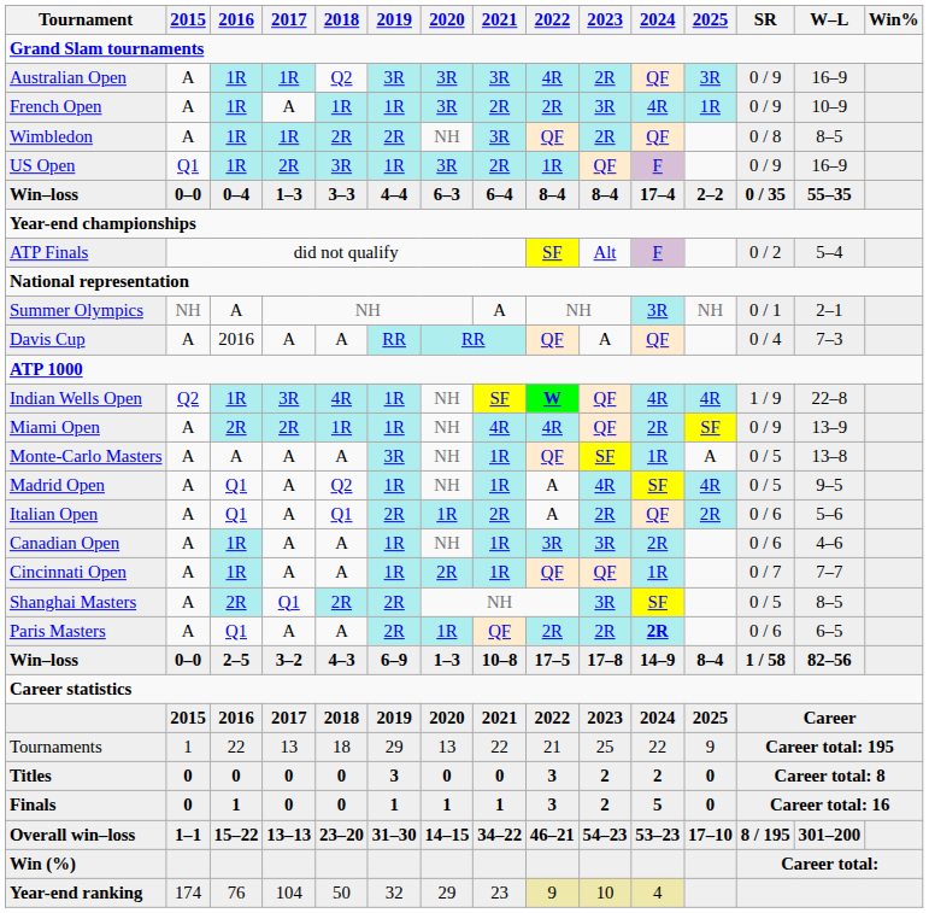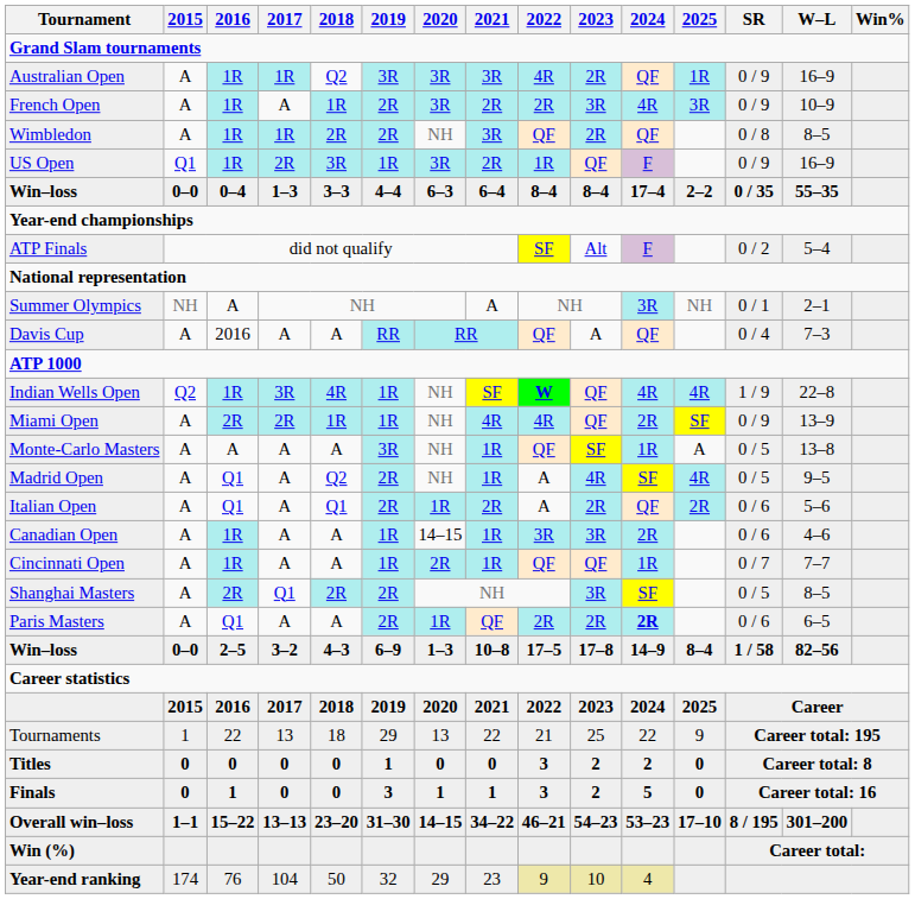 <table class="wikitable nowrap" style=text-align:center;font-size:96%>
 <tr>
 <th>Tournament</th>
 <th><a href='#'>2015</a></th>
 <th><a href='#'>2016</a></th>
 <th><a href='#'>2017</a></th>
 <th><a href='#'>2018</a></th>
 <th><a href='#'>2019</a></th>
 <th><a href='#'>2020</a></th>
 <th><a href='#'>2021</a></th>
 <th><a href='#'>2022</a></th>
 <th><a href='#'>2023</a></th>
 <th><a href='#'>2024</a></th>
 <th><a href='#'>2025</a></th>
 <th>SR</th>
 <th>W–L</th>
 <th>Win%</th>
 </tr>
 <tr>
 <td colspan="15" style="text-align:left"><a href='#'><strong>Grand Slam tournaments</strong></a></td>
 </tr>
 <tr>
 <td bgcolor=efefef align=left><a href='#'>Australian Open</a></td>
 <td>A</td>
 <td bgcolor=afeeee><a href='#'>1R</a></td>
 <td bgcolor=afeeee><a href='#'>1R</a></td>
 <td><a href='#'>Q2</a></td>
 <td bgcolor=afeeee><a href='#'>3R</a></td>
 <td bgcolor=afeeee><a href='#'>3R</a></td>
 <td bgcolor=afeeee><a href='#'>3R</a></td>
 <td bgcolor=afeeee><a href='#'>4R</a></td>
 <td bgcolor=afeeee><a href='#'>2R</a></td>
 <td bgcolor=ffebcd><a href='#'>QF</a></td>
-<td bgcolor=afeeee><a href='#'>3R</a></td>
+<td bgcolor=afeeee><a href='#'>1R</a></td>
 <td bgcolor=efefef>0 / 9</td>
 <td bgcolor=efefef>16–9</td>
 <td bgcolor=efefef></td>
 </tr>
 <tr>
 <td bgcolor=efefef align=left><a href='#'>French Open</a></td>
 <td>A</td>
 <td bgcolor=afeeee><a href='#'>1R</a></td>
 <td>A</td>
 <td bgcolor=afeeee><a href='#'>1R</a></td>
-<td bgcolor=afeeee><a href='#'>1R</a></td>
+<td bgcolor=afeeee><a href='#'>2R</a></td>
 <td bgcolor=afeeee><a href='#'>3R</a></td>
 <td bgcolor=afeeee><a href='#'>2R</a></td>
 <td bgcolor=afeeee><a href='#'>2R</a></td>
 <td bgcolor=afeeee><a href='#'>3R</a></td>
 <td bgcolor=afeeee><a href='#'>4R</a></td>
-<td bgcolor=afeeee><a href='#'>1R</a></td>
+<td bgcolor=afeeee><a href='#'>3R</a></td>
 <td bgcolor=efefef>0 / 9</td>
 <td bgcolor=efefef>10–9</td>
 <td bgcolor=efefef></td>
 </tr>
 <tr>
 <td bgcolor=efefef align=left><a href='#'>Wimbledon</a></td>
 <td>A</td>
 <td bgcolor=afeeee><a href='#'>1R</a></td>
 <td bgcolor=afeeee><a href='#'>1R</a></td>
 <td bgcolor=afeeee><a href='#'>2R</a></td>
 <td bgcolor=afeeee><a href='#'>2R</a></td>
 <td style=color:#767676>NH</td>
 <td bgcolor=afeeee><a href='#'>3R</a></td>
 <td bgcolor=ffebcd><a href='#'>QF</a></td>
 <td bgcolor=afeeee><a href='#'>2R</a></td>
 <td bgcolor=ffebcd><a href='#'>QF</a></td>
 <td></td>
 <td bgcolor=efefef>0 / 8</td>
 <td bgcolor=efefef>8–5</td>
 <td bgcolor=efefef></td>
 </tr>
 <tr>
 <td bgcolor=efefef align=left><a href='#'>US Open</a></td>
 <td><a href='#'>Q1</a></td>
 <td bgcolor=afeeee><a href='#'>1R</a></td>
 <td bgcolor=afeeee><a href='#'>2R</a></td>
 <td bgcolor=afeeee><a href='#'>3R</a></td>
 <td bgcolor=afeeee><a href='#'>1R</a></td>
 <td bgcolor=afeeee><a href='#'>3R</a></td>
 <td bgcolor=afeeee><a href='#'>2R</a></td>
 <td bgcolor=afeeee><a href='#'>1R</a></td>
 <td bgcolor=ffebcd><a href='#'>QF</a></td>
 <td bgcolor=thistle><a href='#'>F</a></td>
 <td></td>
 <td bgcolor=efefef>0 / 9</td>
 <td bgcolor=efefef>16–9</td>
 <td bgcolor=efefef></td>
 </tr>
 <tr style=background:#efefef;font-weight:bold>
 <td style="text-align:left">Win–loss</td>
 <td>0–0</td>
 <td>0–4</td>
 <td>1–3</td>
 <td>3–3</td>
 <td>4–4</td>
 <td>6–3</td>
 <td>6–4</td>
 <td>8–4</td>
 <td>8–4</td>
 <td>17–4</td>
 <td>2–2</td>
 <td>0 / 35</td>
 <td>55–35</td>
 <td></td>
 </tr>
 <tr>
 <td colspan="15" align="left"><strong>Year-end championships</strong></td>
 </tr>
 <tr>
 <td bgcolor=EFEFEF align=left><a href='#'>ATP Finals</a></td>
 <td colspan="7">did not qualify</td>
 <td bgcolor=yellow><a href='#'>SF</a></td>
 <td><a href='#'>Alt</a></td>
 <td bgcolor=thistle><a href='#'>F</a></td>
 <td></td>
 <td bgcolor=efefef>0 / 2</td>
 <td bgcolor=efefef>5–4</td>
 <td bgcolor=efefef></td>
 </tr>
 <tr>
 <td colspan="15" align="left"><strong>National representation</strong></td>
 </tr>
 <tr>
 <td bgcolor=EFEFEF align=left><a href='#'>Summer Olympics</a></td>
 <td style=color:#767676>NH</td>
 <td>A</td>
 <td colspan=4 style=color:#767676>NH</td>
 <td>A</td>
 <td colspan=2 style=color:#767676>NH</td>
 <td bgcolor=afeeee><a href='#'>3R</a></td>
 <td style=color:#767676>NH</td>
 <td bgcolor=efefef>0 / 1</td>
 <td bgcolor=efefef>2–1</td>
 <td bgcolor=efefef></td>
 </tr>
 <tr>
 <td bgcolor=EFEFEF align=left><a href='#'>Davis Cup</a></td>
 <td>A</td>
 <td>2016</td>
 <td>A</td>
 <td>A</td>
 <td bgcolor=afeeee><a href='#'>RR</a></td>
 <td colspan=2 bgcolor=afeeee><a href='#'>RR</a></td>
 <td bgcolor=ffebcd><a href='#'>QF</a></td>
 <td>A</td>
 <td bgcolor=ffebcd><a href='#'>QF</a></td>
 <td></td>
 <td bgcolor=efefef>0 / 4</td>
 <td bgcolor=efefef>7–3</td>
 <td bgcolor=efefef></td>
 </tr>
 <tr>
 <td colspan="15" align="left"><strong><a href='#'>ATP 1000</a></strong></td>
 </tr>
 <tr>
 <td bgcolor=efefef align=left><a href='#'>Indian Wells Open</a></td>
 <td><a href='#'>Q2</a></td>
 <td bgcolor=afeeee><a href='#'>1R</a></td>
 <td bgcolor=afeeee><a href='#'>3R</a></td>
 <td bgcolor=afeeee><a href='#'>4R</a></td>
 <td bgcolor=afeeee><a href='#'>1R</a></td>
 <td style=color:#767676>NH</td>
 <td bgcolor=yellow><a href='#'>SF</a></td>
 <td bgcolor=lime><strong><a href='#'>W</a></strong></td>
 <td bgcolor=ffebcd><a href='#'>QF</a></td>
 <td bgcolor=afeeee><a href='#'>4R</a></td>
 <td bgcolor=afeeee><a href='#'>4R</a></td>
 <td bgcolor=efefef>1 / 9</td>
 <td bgcolor=efefef>22–8</td>
 <td bgcolor=efefef></td>
 </tr>
 <tr>
 <td bgcolor=efefef align=left><a href='#'>Miami Open</a></td>
 <td>A</td>
 <td bgcolor=afeeee><a href='#'>2R</a></td>
 <td bgcolor=afeeee><a href='#'>2R</a></td>
 <td bgcolor=afeeee><a href='#'>1R</a></td>
 <td bgcolor=afeeee><a href='#'>1R</a></td>
 <td style=color:#767676>NH</td>
 <td bgcolor=afeeee><a href='#'>4R</a></td>
 <td bgcolor=afeeee><a href='#'>4R</a></td>
 <td bgcolor=ffebcd><a href='#'>QF</a></td>
 <td bgcolor=afeeee><a href='#'>2R</a></td>
 <td bgcolor=yellow><a href='#'>SF</a></td>
 <td bgcolor=efefef>0 / 9</td>
 <td bgcolor=efefef>13–9</td>
 <td bgcolor=efefef></td>
 </tr>
 <tr>
 <td bgcolor=efefef align=left><a href='#'>Monte-Carlo Masters</a></td>
 <td>A</td>
 <td>A</td>
 <td>A</td>
 <td>A</td>
 <td bgcolor=afeeee><a href='#'>3R</a></td>
 <td style=color:#767676>NH</td>
 <td bgcolor=afeeee><a href='#'>1R</a></td>
 <td bgcolor=ffebcd><a href='#'>QF</a></td>
 <td bgcolor=yellow><a href='#'>SF</a></td>
 <td bgcolor=afeeee><a href='#'>1R</a></td>
 <td>A</td>
 <td bgcolor=efefef>0 / 5</td>
 <td bgcolor=efefef>13–8</td>
 <td bgcolor=efefef></td>
 </tr>
 <tr>
 <td bgcolor=efefef align=left><a href='#'>Madrid Open</a></td>
 <td>A</td>
 <td><a href='#'>Q1</a></td>
 <td>A</td>
 <td><a href='#'>Q2</a></td>
-<td bgcolor=afeeee><a href='#'>1R</a></td>
+<td bgcolor=afeeee><a href='#'>2R</a></td>
 <td style=color:#767676>NH</td>
 <td bgcolor=afeeee><a href='#'>1R</a></td>
 <td>A</td>
 <td bgcolor=afeeee><a href='#'>4R</a></td>
 <td bgcolor=yellow><a href='#'>SF</a></td>
 <td bgcolor=afeeee><a href='#'>4R</a></td>
 <td bgcolor=efefef>0 / 5</td>
 <td bgcolor=efefef>9–5</td>
 <td bgcolor=efefef></td>
 </tr>
 <tr>
 <td bgcolor=efefef align=left><a href='#'>Italian Open</a></td>
 <td>A</td>
 <td><a href='#'>Q1</a></td>
 <td>A</td>
 <td><a href='#'>Q1</a></td>
 <td bgcolor=afeeee><a href='#'>2R</a></td>
 <td bgcolor=afeeee><a href='#'>1R</a></td>
 <td bgcolor=afeeee><a href='#'>2R</a></td>
 <td>A</td>
 <td bgcolor=afeeee><a href='#'>2R</a></td>
 <td bgcolor=ffebcd><a href='#'>QF</a></td>
 <td bgcolor=afeeee><a href='#'>2R</a></td>
 <td bgcolor=efefef>0 / 6</td>
 <td bgcolor=efefef>5–6</td>
 <td bgcolor=efefef></td>
 </tr>
 <tr>
 <td bgcolor=efefef align=left><a href='#'>Canadian Open</a></td>
 <td>A</td>
 <td bgcolor=afeeee><a href='#'>1R</a></td>
 <td>A</td>
 <td>A</td>
 <td bgcolor=afeeee><a href='#'>1R</a></td>
-<td style=color:#767676>NH</td>
+<td>14–15</td>
 <td bgcolor=afeeee><a href='#'>1R</a></td>
 <td bgcolor=afeeee><a href='#'>3R</a></td>
 <td bgcolor=afeeee><a href='#'>3R</a></td>
 <td bgcolor=afeeee><a href='#'>2R</a></td>
 <td></td>
 <td bgcolor=efefef>0 / 6</td>
 <td bgcolor=efefef>4–6</td>
 <td bgcolor=efefef></td>
 </tr>
 <tr>
 <td bgcolor=efefef align=left><a href='#'>Cincinnati Open</a></td>
 <td>A</td>
 <td bgcolor=afeeee><a href='#'>1R</a></td>
 <td>A</td>
 <td>A</td>
 <td bgcolor=afeeee><a href='#'>1R</a></td>
 <td bgcolor=afeeee><a href='#'>2R</a></td>
 <td bgcolor=afeeee><a href='#'>1R</a></td>
 <td bgcolor=ffebcd><a href='#'>QF</a></td>
 <td bgcolor=ffebcd><a href='#'>QF</a></td>
 <td bgcolor=afeeee><a href='#'>1R</a></td>
 <td></td>
 <td bgcolor=efefef>0 / 7</td>
 <td bgcolor=efefef>7–7</td>
 <td bgcolor=efefef></td>
 </tr>
 <tr>
 <td bgcolor=efefef align=left><a href='#'>Shanghai Masters</a></td>
 <td>A</td>
 <td bgcolor=afeeee><a href='#'>2R</a></td>
 <td><a href='#'>Q1</a></td>
 <td bgcolor=afeeee><a href='#'>2R</a></td>
 <td bgcolor=afeeee><a href='#'>2R</a></td>
 <td colspan=3 style=color:#767676>NH</td>
 <td bgcolor=afeeee><a href='#'>3R</a></td>
 <td bgcolor=yellow><a href='#'>SF</a></td>
 <td></td>
 <td bgcolor=efefef>0 / 5</td>
 <td bgcolor=efefef>8–5</td>
 <td bgcolor=efefef></td>
 </tr>
 <tr>
 <td bgcolor=efefef align=left><a href='#'>Paris Masters</a></td>
 <td>A</td>
 <td><a href='#'>Q1</a></td>
 <td>A</td>
 <td>A</td>
 <td bgcolor=afeeee><a href='#'>2R</a></td>
 <td bgcolor=afeeee><a href='#'>1R</a></td>
 <td bgcolor=ffebcd><a href='#'>QF</a></td>
 <td bgcolor=afeeee><a href='#'>2R</a></td>
 <td bgcolor=afeeee><a href='#'>2R</a></td>
 <td bgcolor=afeeee><strong><a href='#'>2R</a></strong></td>
 <td></td>
 <td bgcolor=efefef>0 / 6</td>
 <td bgcolor=efefef>6–5</td>
 <td bgcolor=efefef></td>
 </tr>
 <tr style=background:#efefef;font-weight:bold>
 <td style="text-align:left">Win–loss</td>
 <td>0–0</td>
 <td>2–5</td>
 <td>3–2</td>
 <td>4–3</td>
 <td>6–9</td>
 <td>1–3</td>
 <td>10–8</td>
 <td>17–5</td>
 <td>17–8</td>
 <td>14–9</td>
 <td>8–4</td>
 <td>1 / 58</td>
 <td>82–56</td>
 <td></td>
 </tr>
 <tr>
 <td colspan="15" style="text-align:left"><strong>Career statistics</strong></td>
 </tr>
 <tr style=background:#efefef;font-weight:bold>
 <td></td>
 <td>2015</td>
 <td>2016</td>
 <td>2017</td>
 <td>2018</td>
 <td>2019</td>
 <td>2020</td>
 <td>2021</td>
 <td>2022</td>
 <td>2023</td>
 <td>2024</td>
 <td>2025</td>
 <td colspan="3">Career</td>
 </tr>
 <tr bgcolor=efefef>
 <td align=left>Tournaments</td>
 <td>1</td>
 <td>22</td>
 <td>13</td>
 <td>18</td>
 <td>29</td>
 <td>13</td>
 <td>22</td>
 <td>21</td>
 <td>25</td>
 <td>22</td>
 <td>9</td>
 <td colspan=3><strong>Career total: 195</strong></td>
 </tr>
 <tr style=background:#efefef;font-weight:bold>
 <td style="text-align:left">Titles</td>
 <td>0</td>
 <td>0</td>
 <td>0</td>
 <td>0</td>
-<td>3</td>
+<td>1</td>
 <td>0</td>
 <td>0</td>
 <td>3</td>
 <td>2</td>
 <td>2</td>
 <td>0</td>
 <td colspan="3">Career total: 8</td>
 </tr>
 <tr style=background:#efefef;font-weight:bold>
 <td style="text-align:left">Finals</td>
 <td>0</td>
 <td>1</td>
 <td>0</td>
 <td>0</td>
-<td>1</td>
+<td>3</td>
 <td>1</td>
 <td>1</td>
 <td>3</td>
 <td>2</td>
 <td>5</td>
 <td>0</td>
 <td colspan="3">Career total: 16</td>
 </tr>
 <tr style=background:#efefef;font-weight:bold>
 <td style="text-align:left">Overall win–loss</td>
 <td>1–1</td>
 <td>15–22</td>
 <td>13–13</td>
 <td>23–20</td>
 <td>31–30</td>
 <td>14–15</td>
 <td>34–22</td>
 <td>46–21</td>
 <td>54–23</td>
 <td>53–23</td>
 <td>17–10</td>
 <td>8 / 195</td>
 <td>301–200</td>
 <td></td>
 </tr>
 <tr style=font-weight:bold;background:#efefef>
 <td style=text-align:left>Win (%)</td>
 <td></td>
 <td></td>
 <td></td>
 <td></td>
 <td></td>
 <td></td>
 <td></td>
 <td></td>
 <td></td>
 <td></td>
 <td></td>
 <td colspan=3>Career total: </td>
 </tr>
 <tr bgcolor=efefef>
 <td align=left><strong>Year-end ranking</strong></td>
 <td>174</td>
 <td>76</td>
 <td>104</td>
 <td>50</td>
 <td>32</td>
 <td>29</td>
 <td>23</td>
 <td bgcolor=eee8aa>9</td>
 <td bgcolor=eee8aa>10</td>
 <td bgcolor=eee8aa>4</td>
 <td></td>
 <td colspan=3></td>
 </tr>
 </table>
